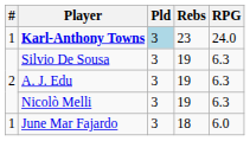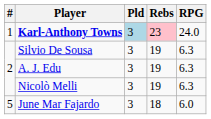 <table class=wikitable width=auto>
 <tr>
 <th>#</th>
 <th>Player</th>
 <th>Pld</th>
 <th>Rebs</th>
 <th>RPG</th>
 </tr>
 <tr>
 <td>1</td>
 <td> <strong><a href='#'>Karl-Anthony Towns</a></strong></td>
 <td style="background: lightblue;">3</td>
-<td>23</td>
+<td style="background: pink;">23</td>
 <td>24.0</td>
 </tr>
 <tr>
 <td rowspan=3>2</td>
 <td> <a href='#'>Silvio De Sousa</a></td>
 <td>3</td>
 <td>19</td>
 <td>6.3</td>
 </tr>
 <tr>
 <td> <a href='#'>A. J. Edu</a></td>
 <td>3</td>
 <td>19</td>
 <td>6.3</td>
 </tr>
 <tr>
 <td> <a href='#'>Nicolò Melli</a></td>
 <td>3</td>
 <td>19</td>
 <td>6.3</td>
 </tr>
 <tr>
-<td>1</td>
+<td>5</td>
 <td> <a href='#'>June Mar Fajardo</a></td>
 <td>3</td>
 <td>18</td>
 <td>6.0</td>
 </tr>
 </table>
